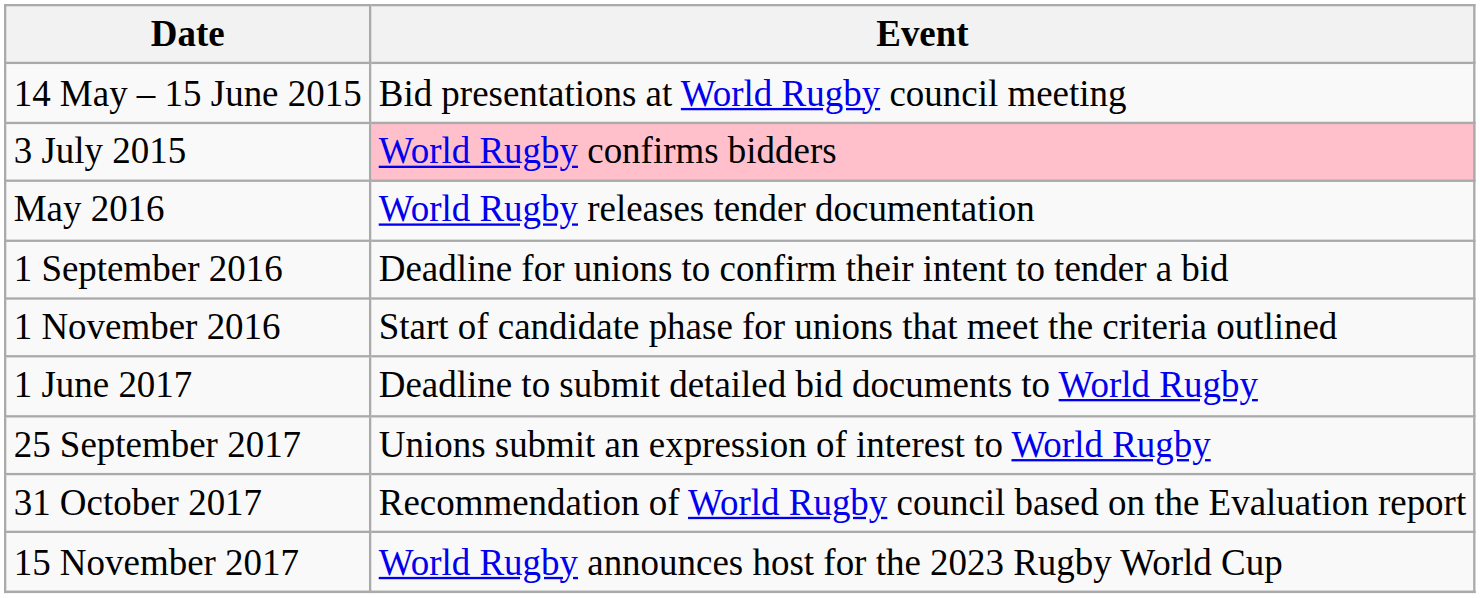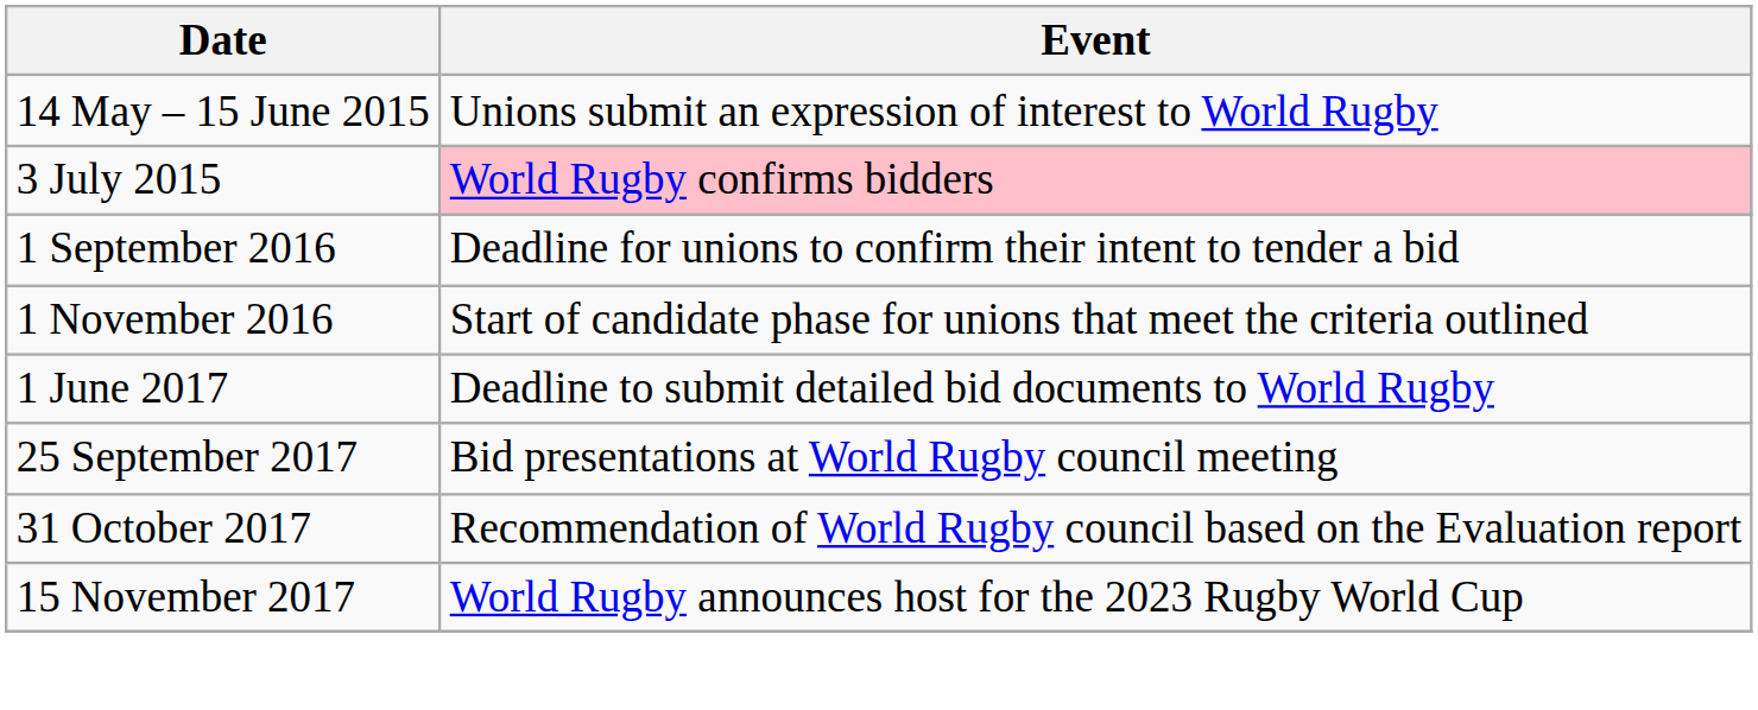 <table class="wikitable">
 <tr>
 <th>Date</th>
 <th>Event</th>
 </tr>
 <tr>
 <td>14 May – 15 June 2015</td>
-<td>Bid presentations at <a href='#'>World Rugby</a> council meeting</td>
+<td>Unions submit an expression of interest to <a href='#'>World Rugby</a></td>
 </tr>
 <tr>
 <td>3 July 2015</td>
 <td style="background: pink;"><a href='#'>World Rugby</a> confirms bidders</td>
-</tr>
-<tr>
-<td>May 2016</td>
-<td><a href='#'>World Rugby</a> releases tender documentation</td>
 </tr>
 <tr>
 <td>1 September 2016</td>
 <td>Deadline for unions to confirm their intent to tender a bid</td>
 </tr>
 <tr>
 <td>1 November 2016</td>
 <td>Start of candidate phase for unions that meet the criteria outlined</td>
 </tr>
 <tr>
 <td>1 June 2017</td>
 <td>Deadline to submit detailed bid documents to <a href='#'>World Rugby</a></td>
 </tr>
 <tr>
 <td>25 September 2017</td>
-<td>Unions submit an expression of interest to <a href='#'>World Rugby</a></td>
+<td>Bid presentations at <a href='#'>World Rugby</a> council meeting</td>
 </tr>
 <tr>
 <td>31 October 2017</td>
 <td>Recommendation of <a href='#'>World Rugby</a> council based on the Evaluation report</td>
 </tr>
 <tr>
 <td>15 November 2017</td>
 <td><a href='#'>World Rugby</a> announces host for the 2023 Rugby World Cup</td>
 </tr>
 <tr>
 </tr>
 </table>
